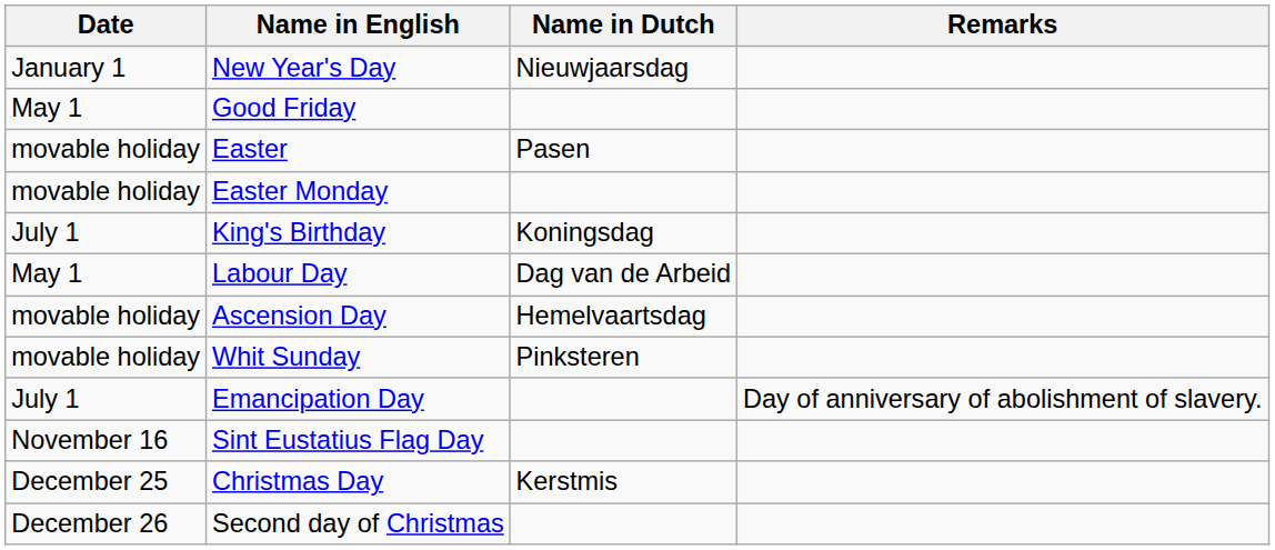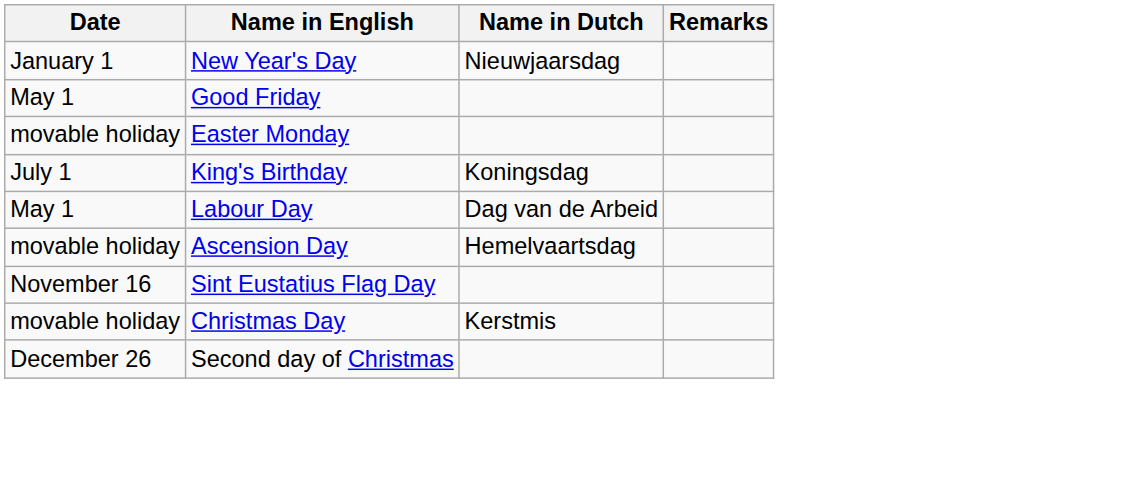 <table class="wikitable">
 <tr>
 <th>Date</th>
 <th>Name in English</th>
 <th>Name in Dutch</th>
 <th>Remarks</th>
 </tr>
 <tr>
 <td>January 1</td>
 <td><a href='#'>New Year's Day</a></td>
 <td>Nieuwjaarsdag</td>
 <td></td>
 </tr>
 <tr>
 <td>May 1</td>
 <td><a href='#'>Good Friday</a></td>
 <td></td>
-<td></td>
-</tr>
-<tr>
-<td>movable holiday</td>
-<td><a href='#'>Easter</a></td>
-<td>Pasen</td>
 <td></td>
 </tr>
 <tr>
 <td>movable holiday</td>
 <td><a href='#'>Easter Monday</a></td>
 <td></td>
 <td></td>
 </tr>
 <tr>
 <td>July 1</td>
 <td><a href='#'>King's Birthday</a></td>
 <td>Koningsdag</td>
 <td></td>
 </tr>
 <tr>
 <td>May 1</td>
 <td><a href='#'>Labour Day</a></td>
 <td>Dag van de Arbeid</td>
 <td></td>
 </tr>
 <tr>
 <td>movable holiday</td>
 <td><a href='#'>Ascension Day</a></td>
 <td>Hemelvaartsdag</td>
 <td></td>
 </tr>
 <tr>
-<td>movable holiday</td>
-<td><a href='#'>Whit Sunday</a></td>
-<td>Pinksteren</td>
-<td></td>
-</tr>
-<tr>
-<td>July 1</td>
-<td><a href='#'>Emancipation Day</a></td>
-<td></td>
-<td>Day of anniversary of abolishment of slavery.</td>
-</tr>
-<tr>
 <td>November 16</td>
 <td><a href='#'>Sint Eustatius Flag Day</a></td>
 <td></td>
 <td></td>
 </tr>
 <tr>
-<td>December 25</td>
+<td>movable holiday</td>
 <td><a href='#'>Christmas Day</a></td>
 <td>Kerstmis</td>
 <td></td>
 </tr>
 <tr>
 <td>December 26</td>
 <td>Second day of <a href='#'>Christmas</a></td>
 <td></td>
 <td></td>
 </tr>
 </table>
